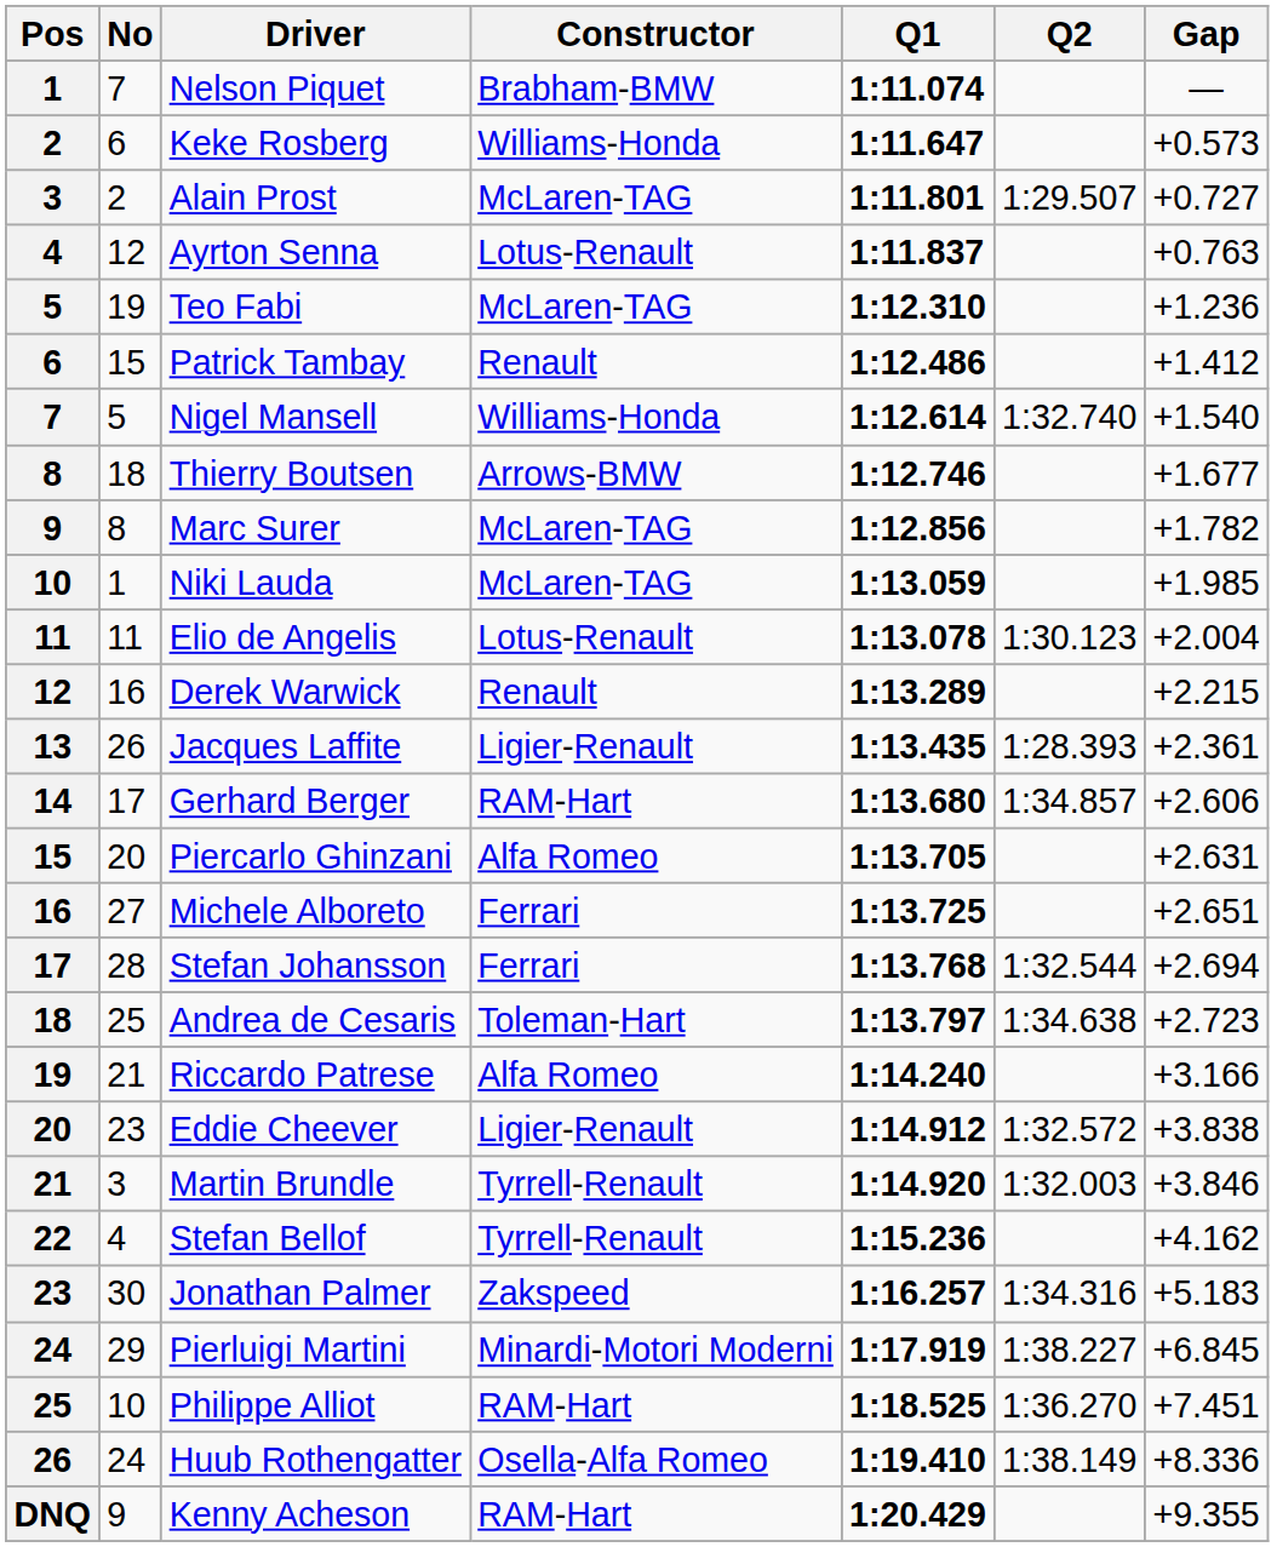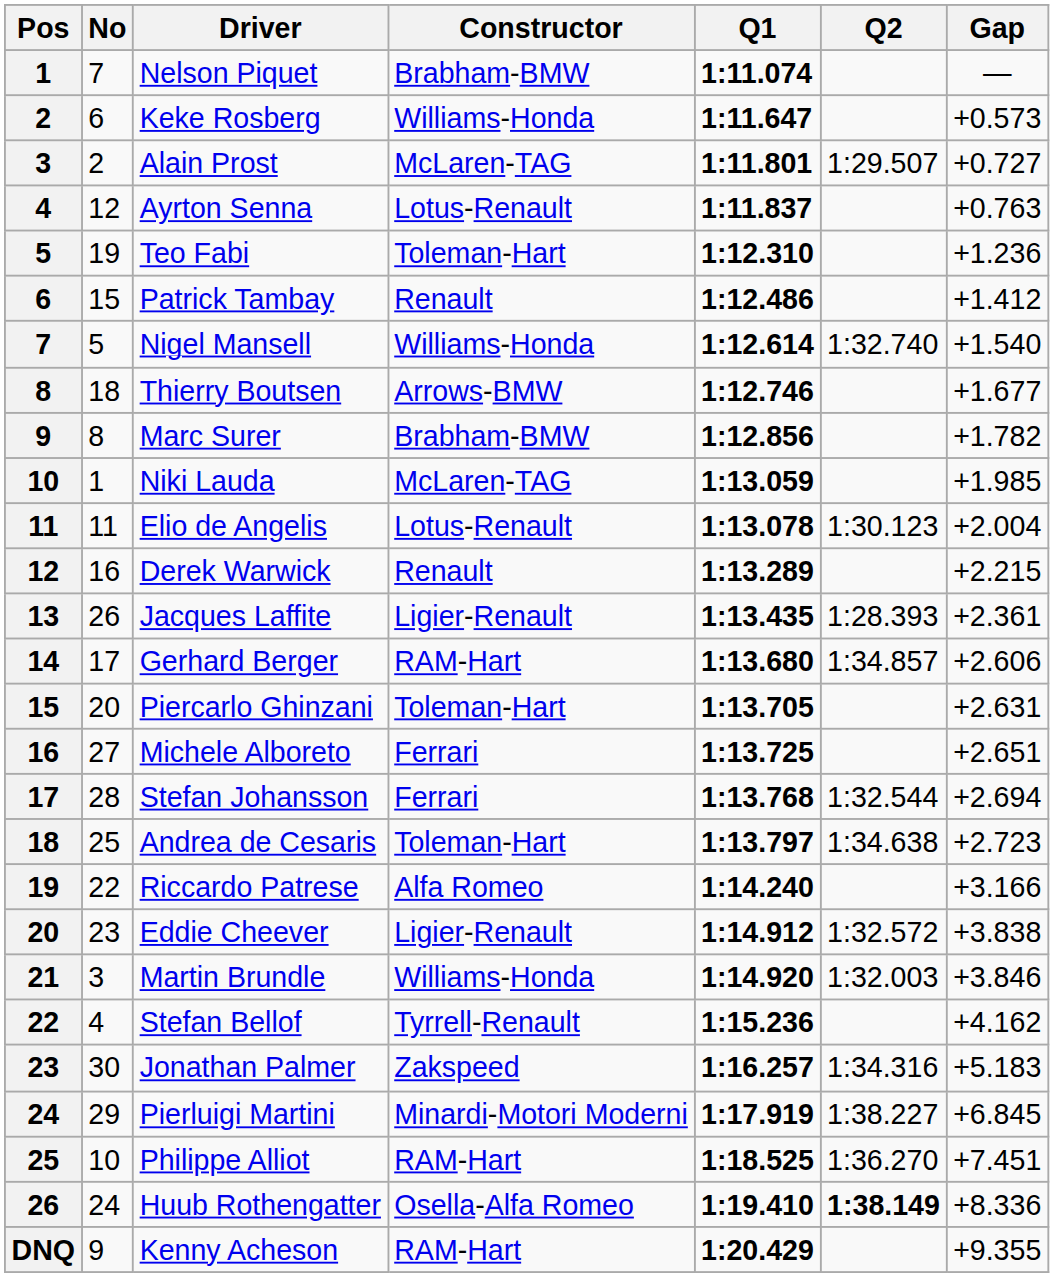 <table class="wikitable sortable" style="font-size: 95%;">
 <tr>
 <th>Pos</th>
 <th>No</th>
 <th>Driver</th>
 <th>Constructor</th>
 <th>Q1</th>
 <th>Q2</th>
 <th>Gap</th>
 </tr>
 <tr>
 <th>1</th>
 <td>7</td>
 <td> <a href='#'>Nelson Piquet</a></td>
 <td><a href='#'>Brabham</a>-<a href='#'>BMW</a></td>
 <td><strong>1:11.074</strong></td>
 <td></td>
 <td align="center">—</td>
 </tr>
 <tr>
 <th>2</th>
 <td>6</td>
 <td> <a href='#'>Keke Rosberg</a></td>
 <td><a href='#'>Williams</a>-<a href='#'>Honda</a></td>
 <td><strong>1:11.647</strong></td>
 <td></td>
 <td>+0.573</td>
 </tr>
 <tr>
 <th>3</th>
 <td>2</td>
 <td> <a href='#'>Alain Prost</a></td>
 <td><a href='#'>McLaren</a>-<a href='#'>TAG</a></td>
 <td><strong>1:11.801</strong></td>
 <td>1:29.507</td>
 <td>+0.727</td>
 </tr>
 <tr>
 <th>4</th>
 <td>12</td>
 <td> <a href='#'>Ayrton Senna</a></td>
 <td><a href='#'>Lotus</a>-<a href='#'>Renault</a></td>
 <td><strong>1:11.837</strong></td>
 <td></td>
 <td>+0.763</td>
 </tr>
 <tr>
 <th>5</th>
 <td>19</td>
 <td> <a href='#'>Teo Fabi</a></td>
-<td><a href='#'>McLaren</a>-<a href='#'>TAG</a></td>
+<td><a href='#'>Toleman</a>-<a href='#'>Hart</a></td>
 <td><strong>1:12.310</strong></td>
 <td></td>
 <td>+1.236</td>
 </tr>
 <tr>
 <th>6</th>
 <td>15</td>
 <td> <a href='#'>Patrick Tambay</a></td>
 <td><a href='#'>Renault</a></td>
 <td><strong>1:12.486</strong></td>
 <td></td>
 <td>+1.412</td>
 </tr>
 <tr>
 <th>7</th>
 <td>5</td>
 <td> <a href='#'>Nigel Mansell</a></td>
 <td><a href='#'>Williams</a>-<a href='#'>Honda</a></td>
 <td><strong>1:12.614</strong></td>
 <td>1:32.740</td>
 <td>+1.540</td>
 </tr>
 <tr>
 <th>8</th>
 <td>18</td>
 <td> <a href='#'>Thierry Boutsen</a></td>
 <td><a href='#'>Arrows</a>-<a href='#'>BMW</a></td>
 <td><strong>1:12.746</strong></td>
 <td></td>
 <td>+1.677</td>
 </tr>
 <tr>
 <th>9</th>
 <td>8</td>
 <td> <a href='#'>Marc Surer</a></td>
-<td><a href='#'>McLaren</a>-<a href='#'>TAG</a></td>
+<td><a href='#'>Brabham</a>-<a href='#'>BMW</a></td>
 <td><strong>1:12.856</strong></td>
 <td></td>
 <td>+1.782</td>
 </tr>
 <tr>
 <th>10</th>
 <td>1</td>
 <td> <a href='#'>Niki Lauda</a></td>
 <td><a href='#'>McLaren</a>-<a href='#'>TAG</a></td>
 <td><strong>1:13.059</strong></td>
 <td></td>
 <td>+1.985</td>
 </tr>
 <tr>
 <th>11</th>
 <td>11</td>
 <td> <a href='#'>Elio de Angelis</a></td>
 <td><a href='#'>Lotus</a>-<a href='#'>Renault</a></td>
 <td><strong>1:13.078</strong></td>
 <td>1:30.123</td>
 <td>+2.004</td>
 </tr>
 <tr>
 <th>12</th>
 <td>16</td>
 <td> <a href='#'>Derek Warwick</a></td>
 <td><a href='#'>Renault</a></td>
 <td><strong>1:13.289</strong></td>
 <td></td>
 <td>+2.215</td>
 </tr>
 <tr>
 <th>13</th>
 <td>26</td>
 <td> <a href='#'>Jacques Laffite</a></td>
 <td><a href='#'>Ligier</a>-<a href='#'>Renault</a></td>
 <td><strong>1:13.435</strong></td>
 <td>1:28.393</td>
 <td>+2.361</td>
 </tr>
 <tr>
 <th>14</th>
 <td>17</td>
 <td> <a href='#'>Gerhard Berger</a></td>
 <td><a href='#'>RAM</a>-<a href='#'>Hart</a></td>
 <td><strong>1:13.680</strong></td>
 <td>1:34.857</td>
 <td>+2.606</td>
 </tr>
 <tr>
 <th>15</th>
 <td>20</td>
 <td> <a href='#'>Piercarlo Ghinzani</a></td>
-<td><a href='#'>Alfa Romeo</a></td>
+<td><a href='#'>Toleman</a>-<a href='#'>Hart</a></td>
 <td><strong>1:13.705</strong></td>
 <td></td>
 <td>+2.631</td>
 </tr>
 <tr>
 <th>16</th>
 <td>27</td>
 <td> <a href='#'>Michele Alboreto</a></td>
 <td><a href='#'>Ferrari</a></td>
 <td><strong>1:13.725</strong></td>
 <td></td>
 <td>+2.651</td>
 </tr>
 <tr>
 <th>17</th>
 <td>28</td>
 <td> <a href='#'>Stefan Johansson</a></td>
 <td><a href='#'>Ferrari</a></td>
 <td><strong>1:13.768</strong></td>
 <td>1:32.544</td>
 <td>+2.694</td>
 </tr>
 <tr>
 <th>18</th>
 <td>25</td>
 <td> <a href='#'>Andrea de Cesaris</a></td>
 <td><a href='#'>Toleman</a>-<a href='#'>Hart</a></td>
 <td><strong>1:13.797</strong></td>
 <td>1:34.638</td>
 <td>+2.723</td>
 </tr>
 <tr>
 <th>19</th>
-<td>21</td>
+<td>22</td>
 <td> <a href='#'>Riccardo Patrese</a></td>
 <td><a href='#'>Alfa Romeo</a></td>
 <td><strong>1:14.240</strong></td>
 <td></td>
 <td>+3.166</td>
 </tr>
 <tr>
 <th>20</th>
 <td>23</td>
 <td> <a href='#'>Eddie Cheever</a></td>
 <td><a href='#'>Ligier</a>-<a href='#'>Renault</a></td>
 <td><strong>1:14.912</strong></td>
 <td>1:32.572</td>
 <td>+3.838</td>
 </tr>
 <tr>
 <th>21</th>
 <td>3</td>
 <td> <a href='#'>Martin Brundle</a></td>
-<td><a href='#'>Tyrrell</a>-<a href='#'>Renault</a></td>
+<td><a href='#'>Williams</a>-<a href='#'>Honda</a></td>
 <td><strong>1:14.920</strong></td>
 <td>1:32.003</td>
 <td>+3.846</td>
 </tr>
 <tr>
 <th>22</th>
 <td>4</td>
 <td> <a href='#'>Stefan Bellof</a></td>
 <td><a href='#'>Tyrrell</a>-<a href='#'>Renault</a></td>
 <td><strong>1:15.236</strong></td>
 <td></td>
 <td>+4.162</td>
 </tr>
 <tr>
 <th>23</th>
 <td>30</td>
 <td> <a href='#'>Jonathan Palmer</a></td>
 <td><a href='#'>Zakspeed</a></td>
 <td><strong>1:16.257</strong></td>
 <td>1:34.316</td>
 <td>+5.183</td>
 </tr>
 <tr>
 <th>24</th>
 <td>29</td>
 <td> <a href='#'>Pierluigi Martini</a></td>
 <td><a href='#'>Minardi</a>-<a href='#'>Motori Moderni</a></td>
 <td><strong>1:17.919</strong></td>
 <td>1:38.227</td>
 <td>+6.845</td>
 </tr>
 <tr>
 <th>25</th>
 <td>10</td>
 <td> <a href='#'>Philippe Alliot</a></td>
 <td><a href='#'>RAM</a>-<a href='#'>Hart</a></td>
 <td><strong>1:18.525</strong></td>
 <td>1:36.270</td>
 <td>+7.451</td>
 </tr>
 <tr>
 <th>26</th>
 <td>24</td>
 <td> <a href='#'>Huub Rothengatter</a></td>
 <td><a href='#'>Osella</a>-<a href='#'>Alfa Romeo</a></td>
 <td><strong>1:19.410</strong></td>
-<td>1:38.149</td>
+<td><strong>1:38.149</strong></td>
 <td>+8.336</td>
 </tr>
 <tr>
 <th>DNQ</th>
 <td>9</td>
 <td> <a href='#'>Kenny Acheson</a></td>
 <td><a href='#'>RAM</a>-<a href='#'>Hart</a></td>
 <td><strong>1:20.429</strong></td>
 <td></td>
 <td>+9.355</td>
 </tr>
 </table>
